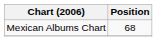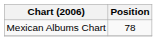 <table class="wikitable sortable">
 <tr>
 <th>Chart (2006)</th>
 <th>Position</th>
 </tr>
 <tr>
 <td>Mexican Albums Chart</td>
-<td style="text-align:center;">68</td>
+<td style="text-align:center;">78</td>
 </tr>
 <tr>
 </tr>
 </table>
